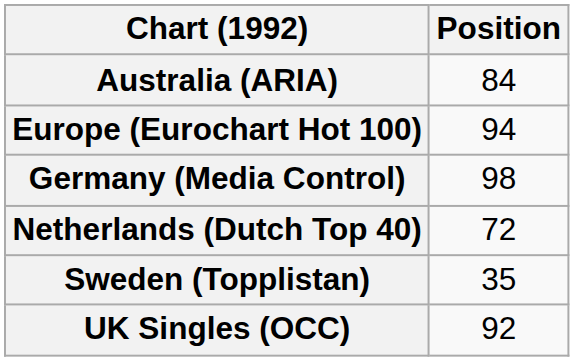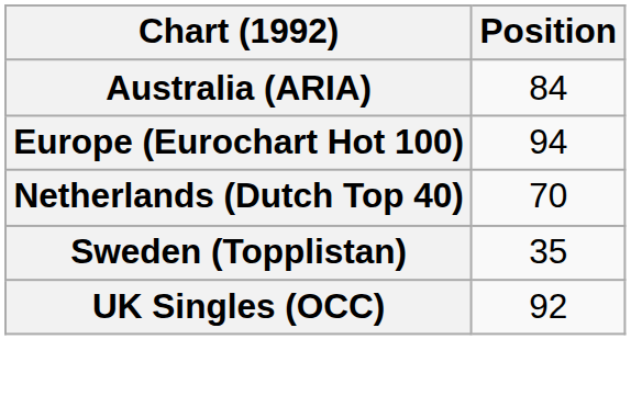 <table class="wikitable sortable plainrowheaders" style="text-align:center">
 <tr>
 <th>Chart (1992)</th>
 <th>Position</th>
 </tr>
 <tr>
 <th scope="row">Australia (ARIA)</th>
 <td>84</td>
 </tr>
 <tr>
 <th scope="row">Europe (Eurochart Hot 100)</th>
 <td>94</td>
 </tr>
 <tr>
-<th scope="row">Germany (Media Control)</th>
-<td>98</td>
-</tr>
-<tr>
 <th scope="row">Netherlands (Dutch Top 40)</th>
-<td>72</td>
+<td>70</td>
 </tr>
 <tr>
 <th scope="row">Sweden (Topplistan)</th>
 <td>35</td>
 </tr>
 <tr>
 <th scope="row">UK Singles (OCC)</th>
 <td>92</td>
 </tr>
 </table>
